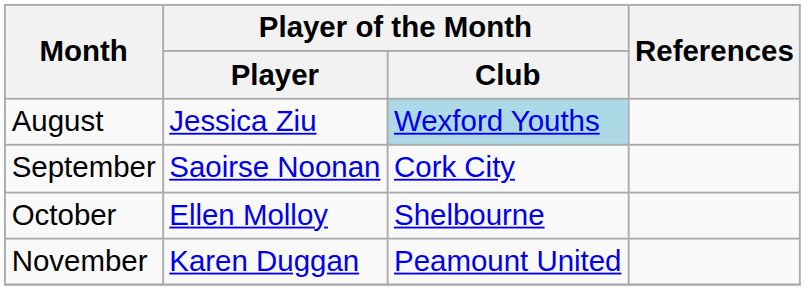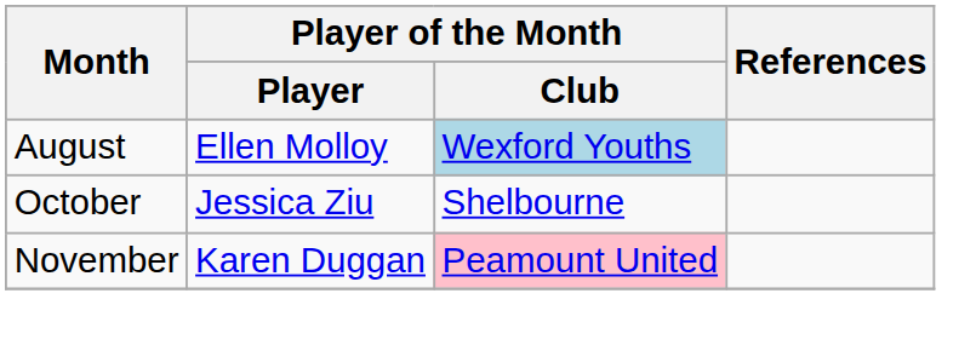 <table class="wikitable">
 <tr>
 <th rowspan="2">Month</th>
 <th colspan="2">Player of the Month</th>
 <th rowspan="2">References</th>
 </tr>
 <tr>
 <th>Player</th>
 <th>Club</th>
 </tr>
 <tr>
 <td>August</td>
-<td> <a href='#'>Jessica Ziu</a></td>
+<td> <a href='#'>Ellen Molloy</a></td>
 <td style="background: lightblue;"><a href='#'>Wexford Youths</a></td>
 <td align=center></td>
 </tr>
 <tr>
-<td>September</td>
-<td> <a href='#'>Saoirse Noonan</a></td>
-<td><a href='#'>Cork City</a></td>
-<td align=center></td>
-</tr>
-<tr>
 <td>October</td>
-<td> <a href='#'>Ellen Molloy</a></td>
+<td> <a href='#'>Jessica Ziu</a></td>
 <td><a href='#'>Shelbourne</a></td>
 <td align=center></td>
 </tr>
 <tr>
 <td>November</td>
 <td> <a href='#'>Karen Duggan</a></td>
-<td><a href='#'>Peamount United</a></td>
+<td style="background: pink;"><a href='#'>Peamount United</a></td>
 <td align=center></td>
 </tr>
 <tr>
 </tr>
 </table>
